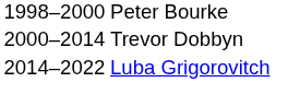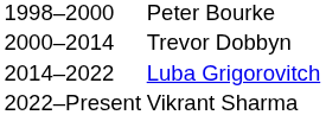 <table>
 <tr>
 <td>1998–2000</td>
 <td>Peter Bourke</td>
 </tr>
 <tr>
 <td>2000–2014</td>
 <td>Trevor Dobbyn</td>
 </tr>
 <tr>
 <td>2014–2022</td>
 <td><a href='#'>Luba Grigorovitch</a></td>
 </tr>
+<tr>
+<td>2022–Present</td>
+<td>Vikrant Sharma</td>
+</tr>
 </table>
